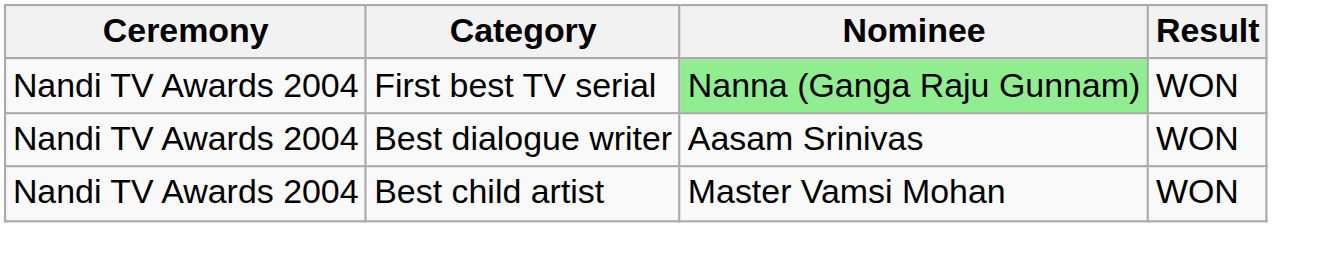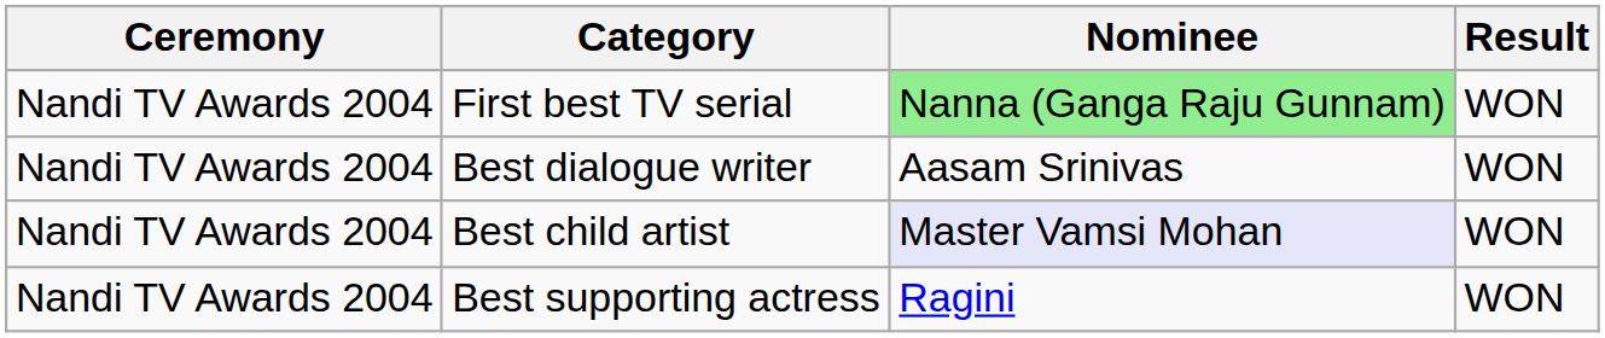 <table class="wikitable">
 <tr>
 <th>Ceremony</th>
 <th>Category</th>
 <th>Nominee</th>
 <th>Result</th>
 </tr>
 <tr>
 <td>Nandi TV Awards 2004</td>
 <td>First best TV serial</td>
 <td style="background: lightgreen;">Nanna (Ganga Raju Gunnam)</td>
 <td>WON</td>
 </tr>
 <tr>
 <td>Nandi TV Awards 2004</td>
 <td>Best dialogue writer</td>
 <td>Aasam Srinivas</td>
 <td>WON</td>
 </tr>
 <tr>
 <td>Nandi TV Awards 2004</td>
 <td>Best child artist</td>
-<td>Master Vamsi Mohan</td>
+<td style="background: lavender;">Master Vamsi Mohan</td>
+<td>WON</td>
+</tr>
+<tr>
+<td>Nandi TV Awards 2004</td>
+<td>Best supporting actress</td>
+<td><a href='#'>Ragini</a></td>
 <td>WON</td>
 </tr>
 </table>
